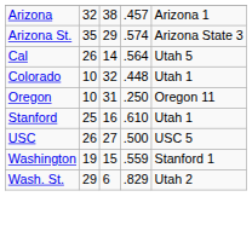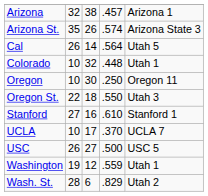 <table class="wikitable sortable">
 <tr>
 </tr>
 <tr>
 <td><a href='#'>Arizona</a></td>
 <td>32</td>
 <td>38</td>
 <td>.457</td>
 <td>Arizona 1</td>
 </tr>
 <tr>
 <td><a href='#'>Arizona St.</a></td>
 <td>35</td>
-<td>29</td>
+<td>26</td>
 <td>.574</td>
 <td>Arizona State 3</td>
 </tr>
 <tr>
 <td><a href='#'>Cal</a></td>
 <td>26</td>
 <td>14</td>
 <td>.564</td>
 <td>Utah 5</td>
 </tr>
 <tr>
 <td><a href='#'>Colorado</a></td>
 <td>10</td>
 <td>32</td>
 <td>.448</td>
 <td>Utah 1</td>
 </tr>
 <tr>
 <td><a href='#'>Oregon</a></td>
 <td>10</td>
-<td>31</td>
+<td>30</td>
 <td>.250</td>
 <td>Oregon 11</td>
 </tr>
 <tr>
+<td><a href='#'>Oregon St.</a></td>
+<td>22</td>
+<td>18</td>
+<td>.550</td>
+<td>Utah 3</td>
+</tr>
+<tr>
 <td><a href='#'>Stanford</a></td>
-<td>25</td>
+<td>27</td>
 <td>16</td>
 <td>.610</td>
-<td>Utah 1</td>
+<td>Stanford 1</td>
+</tr>
+<tr>
+<td><a href='#'>UCLA</a></td>
+<td>10</td>
+<td>17</td>
+<td>.370</td>
+<td>UCLA 7</td>
 </tr>
 <tr>
 <td><a href='#'>USC</a></td>
 <td>26</td>
 <td>27</td>
 <td>.500</td>
 <td>USC 5</td>
 </tr>
 <tr>
 <td><a href='#'>Washington</a></td>
 <td>19</td>
-<td>15</td>
+<td>12</td>
 <td>.559</td>
-<td>Stanford 1</td>
+<td>Utah 1</td>
 </tr>
 <tr>
 <td><a href='#'>Wash. St.</a></td>
-<td>29</td>
+<td>28</td>
 <td>6</td>
 <td>.829</td>
 <td>Utah 2</td>
 </tr>
 </table>
